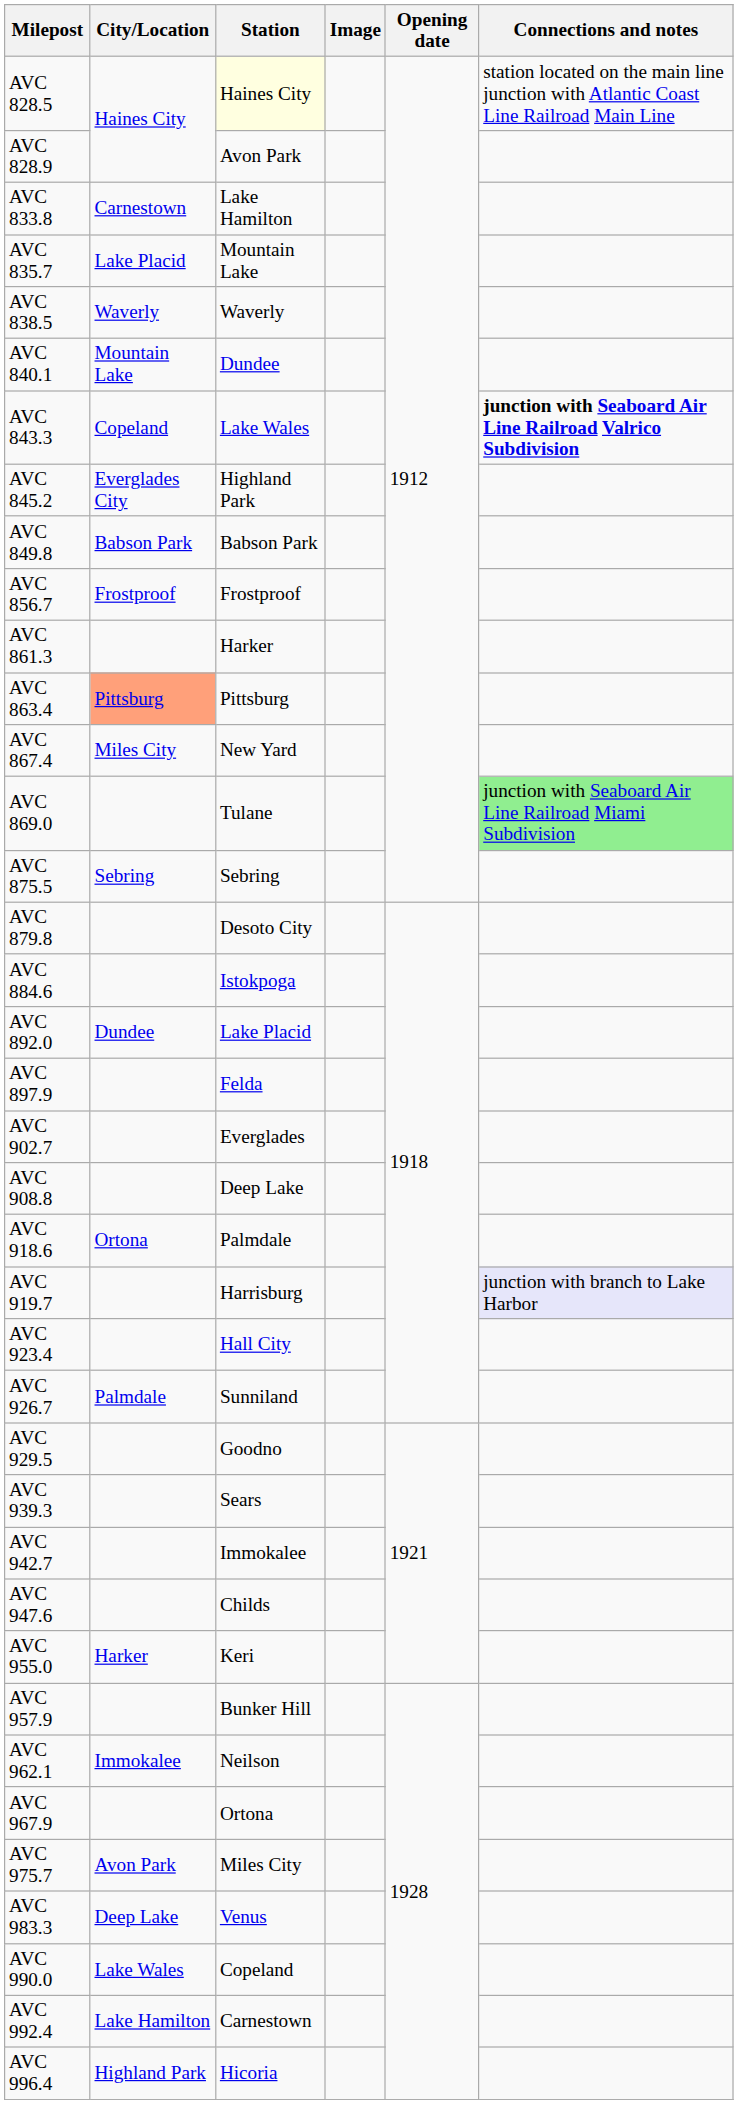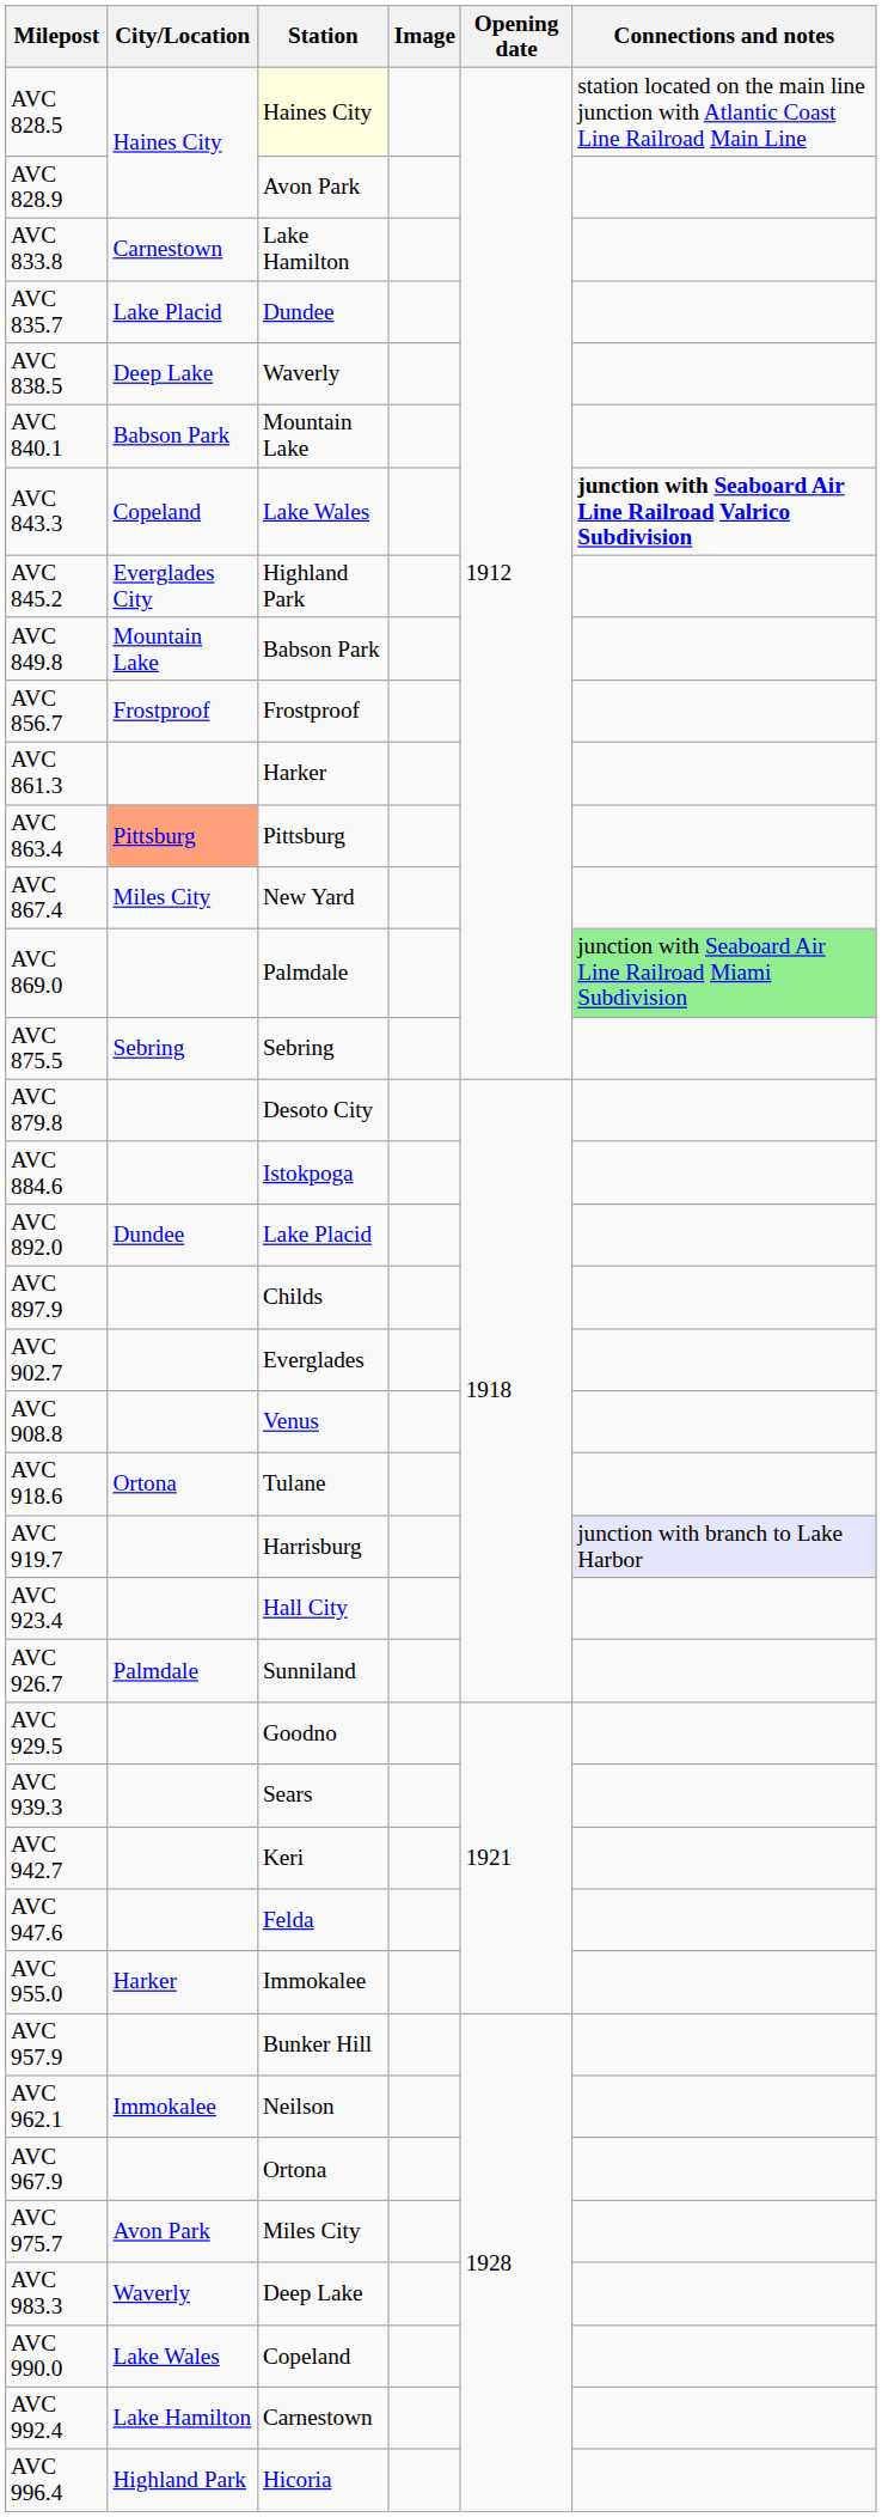 <table class="wikitable">
 <tr>
 <th>Milepost</th>
 <th>City/Location</th>
 <th>Station</th>
 <th>Image</th>
 <th>Opening date</th>
 <th>Connections and notes</th>
 </tr>
 <tr>
 <td>AVC 828.5</td>
 <td ! rowspan="2"><a href='#'>Haines City</a></td>
 <td style="background: lightyellow;">Haines City</td>
 <td></td>
 <td ! rowspan="15">1912</td>
 <td>station located on the main line<br>junction with <a href='#'>Atlantic Coast Line Railroad</a> <a href='#'>Main Line</a></td>
 </tr>
 <tr>
 <td>AVC 828.9</td>
 <td>Avon Park</td>
 <td></td>
 <td></td>
 </tr>
 <tr>
 <td>AVC 833.8</td>
 <td><a href='#'>Carnestown</a></td>
 <td>Lake Hamilton</td>
 <td></td>
 <td></td>
 </tr>
 <tr>
 <td>AVC 835.7</td>
 <td><a href='#'>Lake Placid</a></td>
-<td>Mountain Lake</td>
+<td><a href='#'>Dundee</a></td>
 <td></td>
 <td></td>
 </tr>
 <tr>
 <td>AVC 838.5</td>
-<td><a href='#'>Waverly</a></td>
+<td><a href='#'>Deep Lake</a></td>
 <td>Waverly</td>
 <td></td>
 <td></td>
 </tr>
 <tr>
 <td>AVC 840.1</td>
-<td><a href='#'>Mountain Lake</a></td>
-<td><a href='#'>Dundee</a></td>
+<td><a href='#'>Babson Park</a></td>
+<td>Mountain Lake</td>
 <td></td>
 <td></td>
 </tr>
 <tr>
 <td>AVC 843.3</td>
 <td><a href='#'>Copeland</a></td>
 <td><a href='#'>Lake Wales</a></td>
 <td></td>
 <td><strong>junction with <a href='#'>Seaboard Air Line Railroad</a> <a href='#'>Valrico Subdivision</a></strong></td>
 </tr>
 <tr>
 <td>AVC 845.2</td>
 <td><a href='#'>Everglades City</a></td>
 <td>Highland Park</td>
 <td></td>
 <td></td>
 </tr>
 <tr>
 <td>AVC 849.8</td>
-<td><a href='#'>Babson Park</a></td>
+<td><a href='#'>Mountain Lake</a></td>
 <td>Babson Park</td>
 <td></td>
 <td></td>
 </tr>
 <tr>
 <td>AVC 856.7</td>
 <td><a href='#'>Frostproof</a></td>
 <td>Frostproof</td>
 <td></td>
 <td></td>
 </tr>
 <tr>
 <td>AVC 861.3</td>
 <td></td>
 <td>Harker</td>
 <td></td>
 <td></td>
 </tr>
 <tr>
 <td>AVC 863.4</td>
 <td style="background: lightsalmon;"><a href='#'>Pittsburg</a></td>
 <td>Pittsburg</td>
 <td></td>
 <td></td>
 </tr>
 <tr>
 <td>AVC 867.4</td>
 <td><a href='#'>Miles City</a></td>
 <td>New Yard</td>
 <td></td>
 <td></td>
 </tr>
 <tr>
 <td>AVC 869.0</td>
 <td></td>
-<td>Tulane</td>
+<td>Palmdale</td>
 <td></td>
 <td style="background: lightgreen;">junction with <a href='#'>Seaboard Air Line Railroad</a> <a href='#'>Miami Subdivision</a></td>
 </tr>
 <tr>
 <td>AVC 875.5</td>
 <td><a href='#'>Sebring</a></td>
 <td>Sebring</td>
 <td></td>
 <td></td>
 </tr>
 <tr>
 <td>AVC 879.8</td>
 <td></td>
 <td>Desoto City</td>
 <td></td>
 <td ! rowspan="10">1918</td>
 <td></td>
 </tr>
 <tr>
 <td>AVC 884.6</td>
 <td></td>
 <td><a href='#'>Istokpoga</a></td>
 <td></td>
 <td></td>
 </tr>
 <tr>
 <td>AVC 892.0</td>
 <td><a href='#'>Dundee</a></td>
 <td><a href='#'>Lake Placid</a></td>
 <td></td>
 <td></td>
 </tr>
 <tr>
 <td>AVC 897.9</td>
 <td></td>
-<td><a href='#'>Felda</a></td>
+<td>Childs</td>
 <td></td>
 <td></td>
 </tr>
 <tr>
 <td>AVC 902.7</td>
 <td></td>
 <td>Everglades</td>
 <td></td>
 <td></td>
 </tr>
 <tr>
 <td>AVC 908.8</td>
 <td></td>
-<td>Deep Lake</td>
+<td><a href='#'>Venus</a></td>
 <td></td>
 <td></td>
 </tr>
 <tr>
 <td>AVC 918.6</td>
 <td><a href='#'>Ortona</a></td>
-<td>Palmdale</td>
+<td>Tulane</td>
 <td></td>
 <td></td>
 </tr>
 <tr>
 <td>AVC 919.7</td>
 <td></td>
 <td>Harrisburg</td>
 <td></td>
 <td style="background: lavender;">junction with branch to Lake Harbor</td>
 </tr>
 <tr>
 <td>AVC 923.4</td>
 <td></td>
 <td><a href='#'>Hall City</a></td>
 <td></td>
 <td></td>
 </tr>
 <tr>
 <td>AVC 926.7</td>
 <td><a href='#'>Palmdale</a></td>
 <td>Sunniland</td>
 <td></td>
 <td></td>
 </tr>
 <tr>
 <td>AVC 929.5</td>
 <td></td>
 <td>Goodno</td>
 <td></td>
 <td ! rowspan="5">1921</td>
 <td></td>
 </tr>
 <tr>
 <td>AVC 939.3</td>
 <td></td>
 <td>Sears</td>
 <td></td>
 <td></td>
 </tr>
 <tr>
 <td>AVC 942.7</td>
 <td></td>
-<td>Immokalee</td>
+<td>Keri</td>
 <td></td>
 <td></td>
 </tr>
 <tr>
 <td>AVC 947.6</td>
 <td></td>
-<td>Childs</td>
+<td><a href='#'>Felda</a></td>
 <td></td>
 <td></td>
 </tr>
 <tr>
 <td>AVC 955.0</td>
 <td><a href='#'>Harker</a></td>
-<td>Keri</td>
+<td>Immokalee</td>
 <td></td>
 <td></td>
 </tr>
 <tr>
 <td>AVC 957.9</td>
 <td></td>
 <td>Bunker Hill</td>
 <td></td>
 <td ! rowspan="8">1928</td>
 <td></td>
 </tr>
 <tr>
 <td>AVC 962.1</td>
 <td><a href='#'>Immokalee</a></td>
 <td>Neilson</td>
 <td></td>
 <td></td>
 </tr>
 <tr>
 <td>AVC 967.9</td>
 <td></td>
 <td>Ortona</td>
 <td></td>
 <td></td>
 </tr>
 <tr>
 <td>AVC 975.7</td>
 <td><a href='#'>Avon Park</a></td>
 <td>Miles City</td>
 <td></td>
 <td></td>
 </tr>
 <tr>
 <td>AVC 983.3</td>
-<td><a href='#'>Deep Lake</a></td>
-<td><a href='#'>Venus</a></td>
+<td><a href='#'>Waverly</a></td>
+<td>Deep Lake</td>
 <td></td>
 <td></td>
 </tr>
 <tr>
 <td>AVC 990.0</td>
 <td><a href='#'>Lake Wales</a></td>
 <td>Copeland</td>
 <td></td>
 <td></td>
 </tr>
 <tr>
 <td>AVC 992.4</td>
 <td><a href='#'>Lake Hamilton</a></td>
 <td>Carnestown</td>
 <td></td>
 <td></td>
 </tr>
 <tr>
 <td>AVC 996.4</td>
 <td><a href='#'>Highland Park</a></td>
 <td><a href='#'>Hicoria</a></td>
 <td></td>
 <td></td>
 </tr>
 <tr>
 </tr>
 </table>
